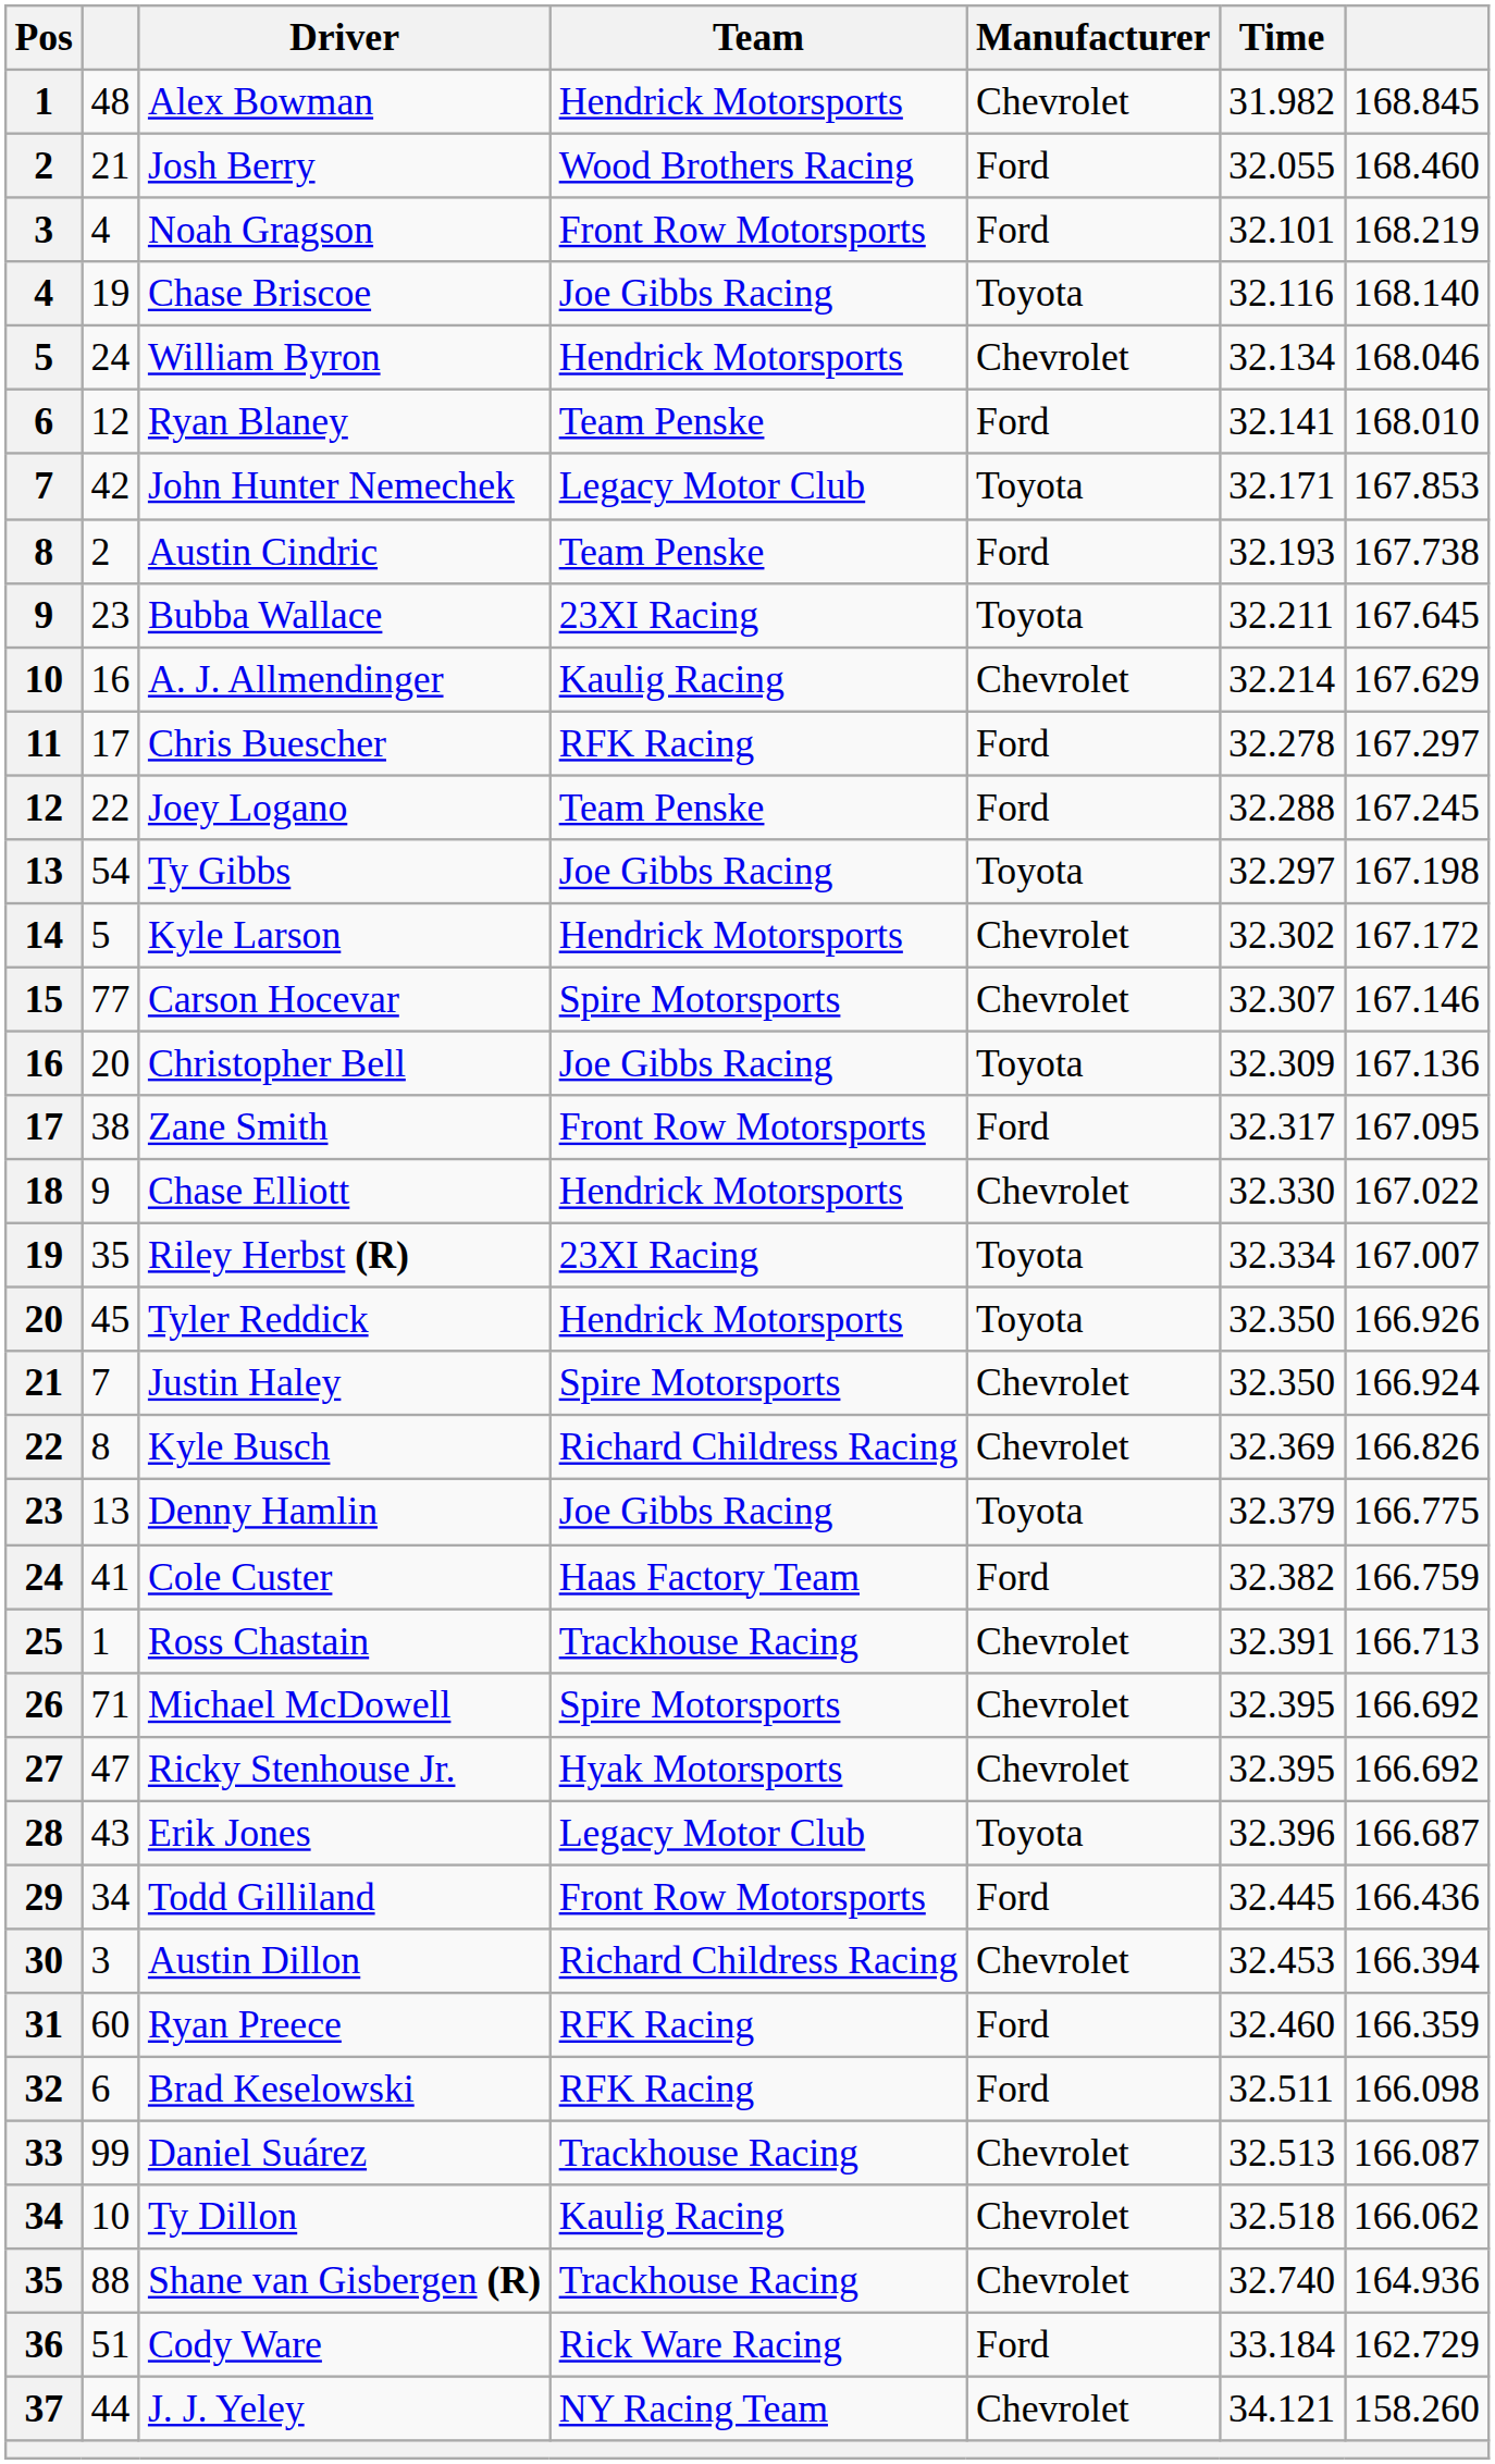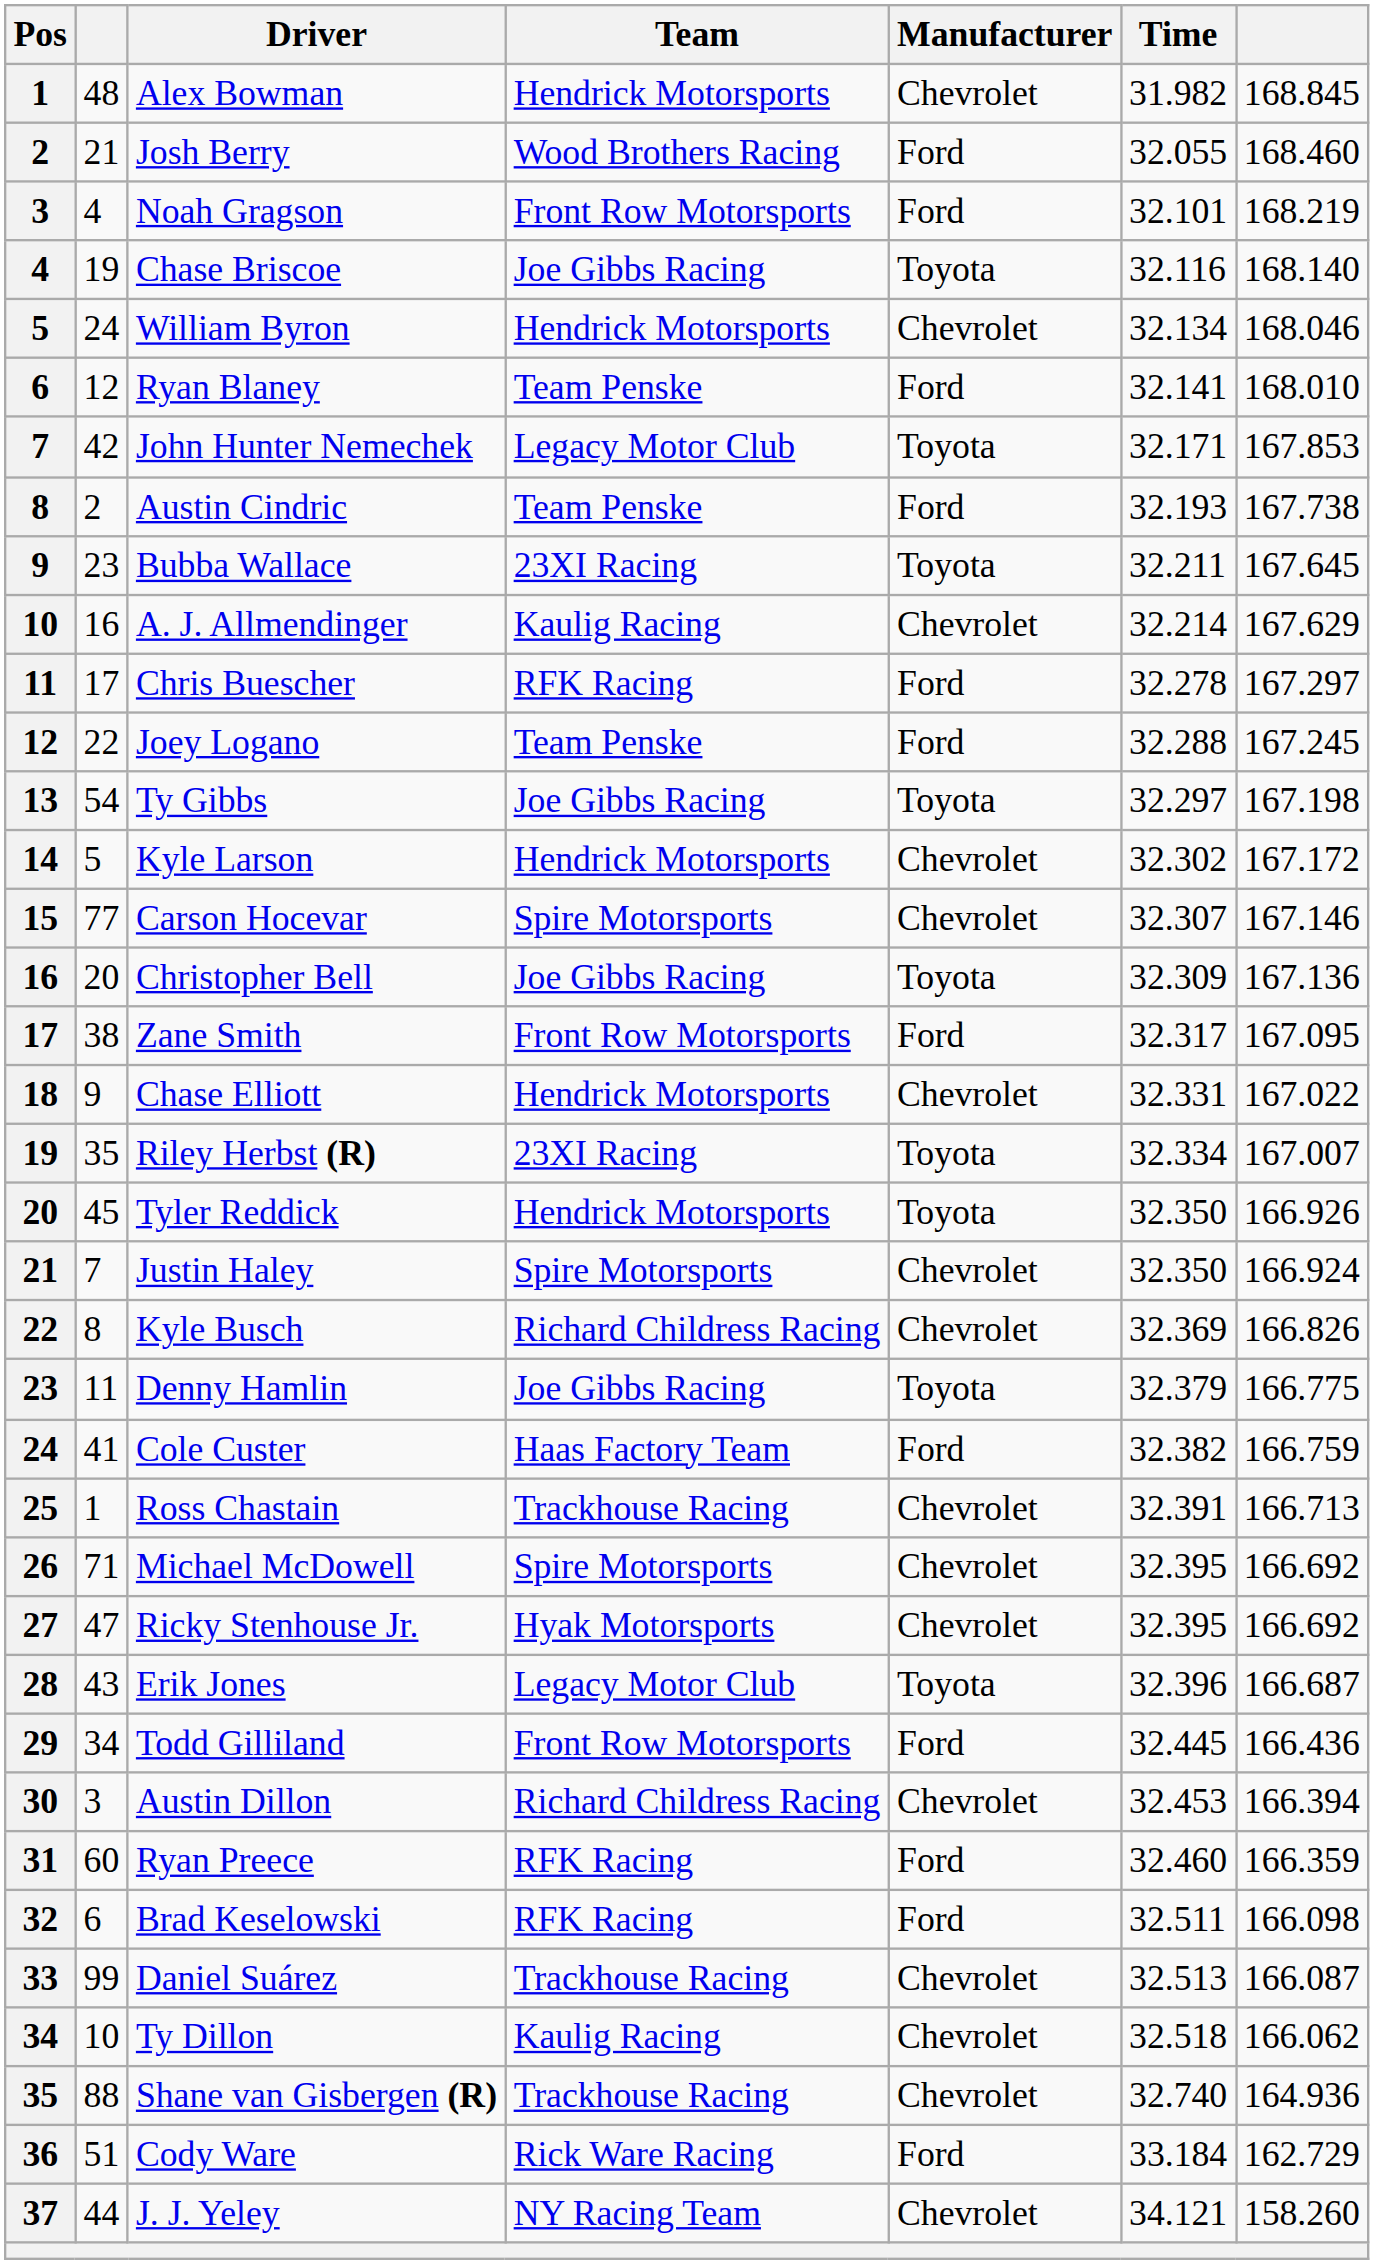 <table class="wikitable" style="font-size:95%">
 <tr>
 <th>Pos</th>
 <th></th>
 <th>Driver</th>
 <th>Team</th>
 <th>Manufacturer</th>
 <th>Time</th>
 <th></th>
 </tr>
 <tr>
 <th>1</th>
 <td>48</td>
 <td><a href='#'>Alex Bowman</a></td>
 <td><a href='#'>Hendrick Motorsports</a></td>
 <td>Chevrolet</td>
 <td>31.982</td>
 <td>168.845</td>
 </tr>
 <tr>
 <th>2</th>
 <td>21</td>
 <td><a href='#'>Josh Berry</a></td>
 <td><a href='#'>Wood Brothers Racing</a></td>
 <td>Ford</td>
 <td>32.055</td>
 <td>168.460</td>
 </tr>
 <tr>
 <th>3</th>
 <td>4</td>
 <td><a href='#'>Noah Gragson</a></td>
 <td><a href='#'>Front Row Motorsports</a></td>
 <td>Ford</td>
 <td>32.101</td>
 <td>168.219</td>
 </tr>
 <tr>
 <th>4</th>
 <td>19</td>
 <td><a href='#'>Chase Briscoe</a></td>
 <td><a href='#'>Joe Gibbs Racing</a></td>
 <td>Toyota</td>
 <td>32.116</td>
 <td>168.140</td>
 </tr>
 <tr>
 <th>5</th>
 <td>24</td>
 <td><a href='#'>William Byron</a></td>
 <td><a href='#'>Hendrick Motorsports</a></td>
 <td>Chevrolet</td>
 <td>32.134</td>
 <td>168.046</td>
 </tr>
 <tr>
 <th>6</th>
 <td>12</td>
 <td><a href='#'>Ryan Blaney</a></td>
 <td><a href='#'>Team Penske</a></td>
 <td>Ford</td>
 <td>32.141</td>
 <td>168.010</td>
 </tr>
 <tr>
 <th>7</th>
 <td>42</td>
 <td><a href='#'>John Hunter Nemechek</a></td>
 <td><a href='#'>Legacy Motor Club</a></td>
 <td>Toyota</td>
 <td>32.171</td>
 <td>167.853</td>
 </tr>
 <tr>
 <th>8</th>
 <td>2</td>
 <td><a href='#'>Austin Cindric</a></td>
 <td><a href='#'>Team Penske</a></td>
 <td>Ford</td>
 <td>32.193</td>
 <td>167.738</td>
 </tr>
 <tr>
 <th>9</th>
 <td>23</td>
 <td><a href='#'>Bubba Wallace</a></td>
 <td><a href='#'>23XI Racing</a></td>
 <td>Toyota</td>
 <td>32.211</td>
 <td>167.645</td>
 </tr>
 <tr>
 <th>10</th>
 <td>16</td>
 <td><a href='#'>A. J. Allmendinger</a></td>
 <td><a href='#'>Kaulig Racing</a></td>
 <td>Chevrolet</td>
 <td>32.214</td>
 <td>167.629</td>
 </tr>
 <tr>
 <th>11</th>
 <td>17</td>
 <td><a href='#'>Chris Buescher</a></td>
 <td><a href='#'>RFK Racing</a></td>
 <td>Ford</td>
 <td>32.278</td>
 <td>167.297</td>
 </tr>
 <tr>
 <th>12</th>
 <td>22</td>
 <td><a href='#'>Joey Logano</a></td>
 <td><a href='#'>Team Penske</a></td>
 <td>Ford</td>
 <td>32.288</td>
 <td>167.245</td>
 </tr>
 <tr>
 <th>13</th>
 <td>54</td>
 <td><a href='#'>Ty Gibbs</a></td>
 <td><a href='#'>Joe Gibbs Racing</a></td>
 <td>Toyota</td>
 <td>32.297</td>
 <td>167.198</td>
 </tr>
 <tr>
 <th>14</th>
 <td>5</td>
 <td><a href='#'>Kyle Larson</a></td>
 <td><a href='#'>Hendrick Motorsports</a></td>
 <td>Chevrolet</td>
 <td>32.302</td>
 <td>167.172</td>
 </tr>
 <tr>
 <th>15</th>
 <td>77</td>
 <td><a href='#'>Carson Hocevar</a></td>
 <td><a href='#'>Spire Motorsports</a></td>
 <td>Chevrolet</td>
 <td>32.307</td>
 <td>167.146</td>
 </tr>
 <tr>
 <th>16</th>
 <td>20</td>
 <td><a href='#'>Christopher Bell</a></td>
 <td><a href='#'>Joe Gibbs Racing</a></td>
 <td>Toyota</td>
 <td>32.309</td>
 <td>167.136</td>
 </tr>
 <tr>
 <th>17</th>
 <td>38</td>
 <td><a href='#'>Zane Smith</a></td>
 <td><a href='#'>Front Row Motorsports</a></td>
 <td>Ford</td>
 <td>32.317</td>
 <td>167.095</td>
 </tr>
 <tr>
 <th>18</th>
 <td>9</td>
 <td><a href='#'>Chase Elliott</a></td>
 <td><a href='#'>Hendrick Motorsports</a></td>
 <td>Chevrolet</td>
-<td>32.330</td>
+<td>32.331</td>
 <td>167.022</td>
 </tr>
 <tr>
 <th>19</th>
 <td>35</td>
 <td><a href='#'>Riley Herbst</a> <strong>(R)</strong></td>
 <td><a href='#'>23XI Racing</a></td>
 <td>Toyota</td>
 <td>32.334</td>
 <td>167.007</td>
 </tr>
 <tr>
 <th>20</th>
 <td>45</td>
 <td><a href='#'>Tyler Reddick</a></td>
 <td><a href='#'>Hendrick Motorsports</a></td>
 <td>Toyota</td>
 <td>32.350</td>
 <td>166.926</td>
 </tr>
 <tr>
 <th>21</th>
 <td>7</td>
 <td><a href='#'>Justin Haley</a></td>
 <td><a href='#'>Spire Motorsports</a></td>
 <td>Chevrolet</td>
 <td>32.350</td>
 <td>166.924</td>
 </tr>
 <tr>
 <th>22</th>
 <td>8</td>
 <td><a href='#'>Kyle Busch</a></td>
 <td><a href='#'>Richard Childress Racing</a></td>
 <td>Chevrolet</td>
 <td>32.369</td>
 <td>166.826</td>
 </tr>
 <tr>
 <th>23</th>
-<td>13</td>
+<td>11</td>
 <td><a href='#'>Denny Hamlin</a></td>
 <td><a href='#'>Joe Gibbs Racing</a></td>
 <td>Toyota</td>
 <td>32.379</td>
 <td>166.775</td>
 </tr>
 <tr>
 <th>24</th>
 <td>41</td>
 <td><a href='#'>Cole Custer</a></td>
 <td><a href='#'>Haas Factory Team</a></td>
 <td>Ford</td>
 <td>32.382</td>
 <td>166.759</td>
 </tr>
 <tr>
 <th>25</th>
 <td>1</td>
 <td><a href='#'>Ross Chastain</a></td>
 <td><a href='#'>Trackhouse Racing</a></td>
 <td>Chevrolet</td>
 <td>32.391</td>
 <td>166.713</td>
 </tr>
 <tr>
 <th>26</th>
 <td>71</td>
 <td><a href='#'>Michael McDowell</a></td>
 <td><a href='#'>Spire Motorsports</a></td>
 <td>Chevrolet</td>
 <td>32.395</td>
 <td>166.692</td>
 </tr>
 <tr>
 <th>27</th>
 <td>47</td>
 <td><a href='#'>Ricky Stenhouse Jr.</a></td>
 <td><a href='#'>Hyak Motorsports</a></td>
 <td>Chevrolet</td>
 <td>32.395</td>
 <td>166.692</td>
 </tr>
 <tr>
 <th>28</th>
 <td>43</td>
 <td><a href='#'>Erik Jones</a></td>
 <td><a href='#'>Legacy Motor Club</a></td>
 <td>Toyota</td>
 <td>32.396</td>
 <td>166.687</td>
 </tr>
 <tr>
 <th>29</th>
 <td>34</td>
 <td><a href='#'>Todd Gilliland</a></td>
 <td><a href='#'>Front Row Motorsports</a></td>
 <td>Ford</td>
 <td>32.445</td>
 <td>166.436</td>
 </tr>
 <tr>
 <th>30</th>
 <td>3</td>
 <td><a href='#'>Austin Dillon</a></td>
 <td><a href='#'>Richard Childress Racing</a></td>
 <td>Chevrolet</td>
 <td>32.453</td>
 <td>166.394</td>
 </tr>
 <tr>
 <th>31</th>
 <td>60</td>
 <td><a href='#'>Ryan Preece</a></td>
 <td><a href='#'>RFK Racing</a></td>
 <td>Ford</td>
 <td>32.460</td>
 <td>166.359</td>
 </tr>
 <tr>
 <th>32</th>
 <td>6</td>
 <td><a href='#'>Brad Keselowski</a></td>
 <td><a href='#'>RFK Racing</a></td>
 <td>Ford</td>
 <td>32.511</td>
 <td>166.098</td>
 </tr>
 <tr>
 <th>33</th>
 <td>99</td>
 <td><a href='#'>Daniel Suárez</a></td>
 <td><a href='#'>Trackhouse Racing</a></td>
 <td>Chevrolet</td>
 <td>32.513</td>
 <td>166.087</td>
 </tr>
 <tr>
 <th>34</th>
 <td>10</td>
 <td><a href='#'>Ty Dillon</a></td>
 <td><a href='#'>Kaulig Racing</a></td>
 <td>Chevrolet</td>
 <td>32.518</td>
 <td>166.062</td>
 </tr>
 <tr>
 <th>35</th>
 <td>88</td>
 <td><a href='#'>Shane van Gisbergen</a> <strong>(R)</strong></td>
 <td><a href='#'>Trackhouse Racing</a></td>
 <td>Chevrolet</td>
 <td>32.740</td>
 <td>164.936</td>
 </tr>
 <tr>
 <th>36</th>
 <td>51</td>
 <td><a href='#'>Cody Ware</a></td>
 <td><a href='#'>Rick Ware Racing</a></td>
 <td>Ford</td>
 <td>33.184</td>
 <td>162.729</td>
 </tr>
 <tr>
 <th>37</th>
 <td>44</td>
 <td><a href='#'>J. J. Yeley</a></td>
 <td><a href='#'>NY Racing Team</a></td>
 <td>Chevrolet</td>
 <td>34.121</td>
 <td>158.260</td>
 </tr>
 <tr>
 <th colspan="7"></th>
 </tr>
 </table>
